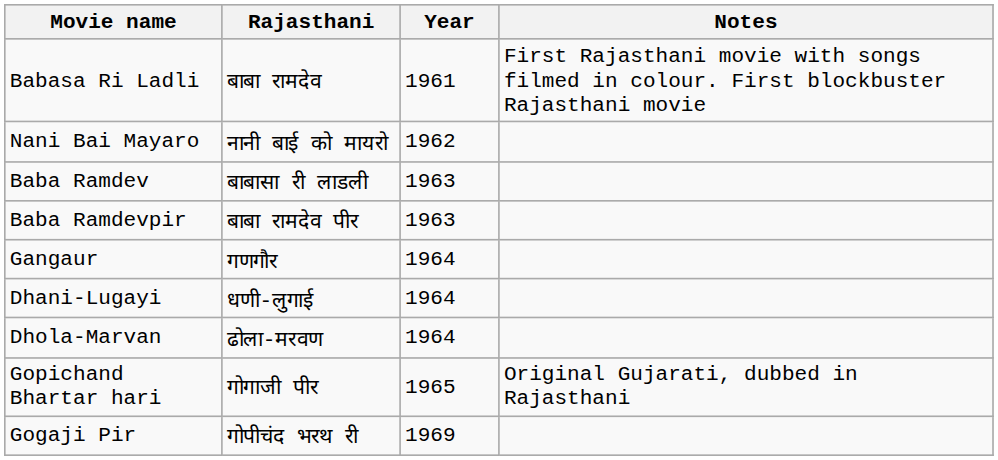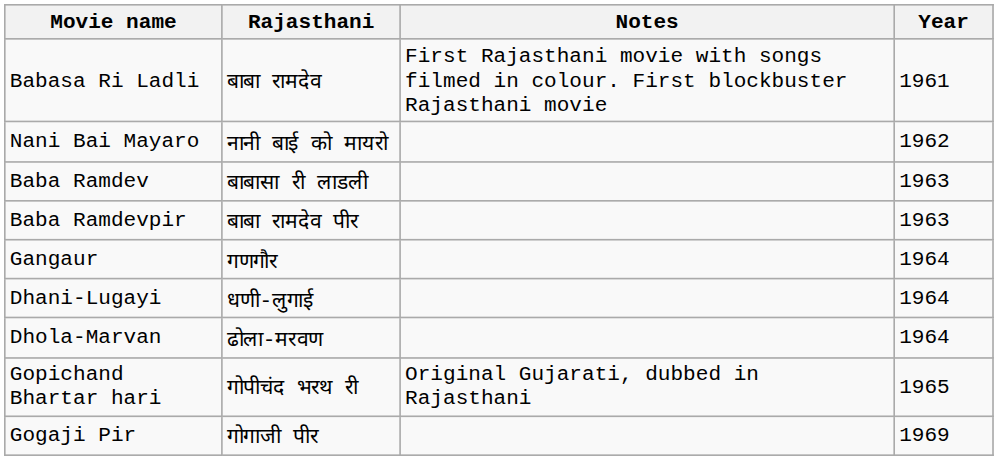 <table class="wikitable sortable">
 <tr>
 <th scope="col" style="width: 22%;">Movie name</th>
 <th scope="col" style="width: 18%;">Rajasthani</th>
+<th scope="col" style="width: 50%;">Notes</th>
 <th scope="col" style="width: 10%;">Year</th>
-<th scope="col" style="width: 50%;">Notes</th>
 </tr>
 <tr>
 <td>Babasa Ri Ladli</td>
 <td>बाबा रामदेव</td>
+<td>First Rajasthani movie with songs filmed in colour. First blockbuster Rajasthani movie</td>
 <td>1961</td>
-<td>First Rajasthani movie with songs filmed in colour. First blockbuster Rajasthani movie</td>
 </tr>
 <tr>
 <td>Nani Bai Mayaro</td>
 <td>नानी बाई को मायरो</td>
+<td></td>
 <td>1962</td>
-<td></td>
 </tr>
 <tr>
 <td>Baba Ramdev</td>
 <td>बाबासा री लाडली</td>
+<td></td>
 <td>1963</td>
-<td></td>
 </tr>
 <tr>
 <td>Baba Ramdevpir</td>
 <td>बाबा रामदेव पीर</td>
+<td></td>
 <td>1963</td>
-<td></td>
 </tr>
 <tr>
 <td>Gangaur</td>
 <td>गणगौर</td>
+<td></td>
 <td>1964</td>
-<td></td>
 </tr>
 <tr>
 <td>Dhani-Lugayi</td>
 <td>धणी-लुगाई</td>
+<td></td>
 <td>1964</td>
-<td></td>
 </tr>
 <tr>
 <td>Dhola-Marvan</td>
 <td>ढोला-मरवण</td>
+<td></td>
 <td>1964</td>
-<td></td>
 </tr>
 <tr>
 <td>Gopichand Bhartar hari</td>
-<td>गोगाजी पीर</td>
+<td>गोपीचंद भरथ री</td>
+<td>Original Gujarati, dubbed in Rajasthani</td>
 <td>1965</td>
-<td>Original Gujarati, dubbed in Rajasthani</td>
 </tr>
 <tr>
 <td>Gogaji Pir</td>
-<td>गोपीचंद भरथ री</td>
+<td>गोगाजी पीर</td>
+<td></td>
 <td>1969</td>
-<td></td>
 </tr>
 </table>
